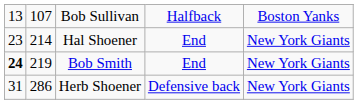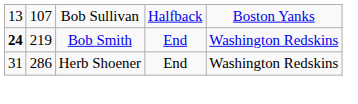 <table class="wikitable" style="text-align:center">
 <tr>
 <td>13</td>
 <td>107</td>
 <td>Bob Sullivan</td>
 <td><a href='#'>Halfback</a></td>
 <td><a href='#'>Boston Yanks</a></td>
 </tr>
 <tr>
-<td>23</td>
-<td>214</td>
-<td>Hal Shoener</td>
-<td><a href='#'>End</a></td>
-<td><a href='#'>New York Giants</a></td>
-</tr>
-<tr>
 <td><strong>24</strong></td>
 <td>219</td>
 <td><a href='#'>Bob Smith</a></td>
 <td><a href='#'>End</a></td>
-<td><a href='#'>New York Giants</a></td>
+<td><a href='#'>Washington Redskins</a></td>
 </tr>
 <tr>
 <td>31</td>
 <td>286</td>
 <td>Herb Shoener</td>
-<td><a href='#'>Defensive back</a></td>
-<td><a href='#'>New York Giants</a></td>
+<td>End</td>
+<td>Washington Redskins</td>
 </tr>
 </table>
